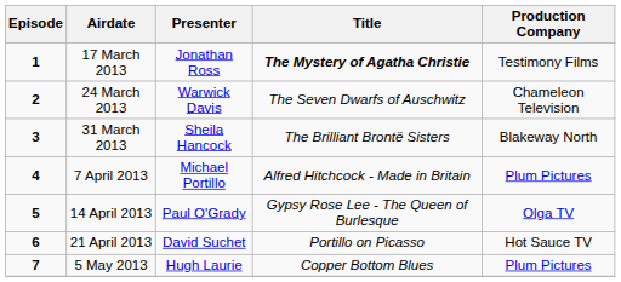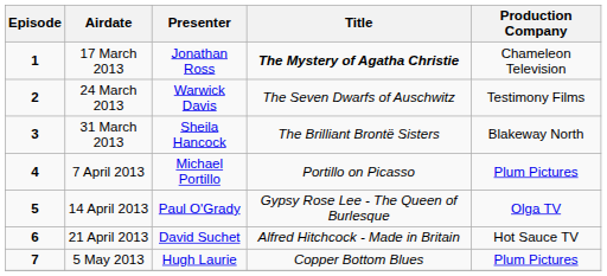 <table class="wikitable" width="699" style="text-align:center;">
 <tr>
 <th>Episode</th>
 <th>Airdate</th>
 <th>Presenter</th>
 <th>Title</th>
 <th>Production Company</th>
 </tr>
 <tr>
 <td><strong>1</strong></td>
 <td>17 March 2013</td>
 <td><a href='#'>Jonathan Ross</a></td>
 <td><strong><em>The Mystery of Agatha Christie</em></strong></td>
-<td>Testimony Films</td>
+<td>Chameleon Television</td>
 </tr>
 <tr>
 <td><strong>2</strong></td>
 <td>24 March 2013</td>
 <td><a href='#'>Warwick Davis</a></td>
 <td><em>The Seven Dwarfs of Auschwitz</em></td>
-<td>Chameleon Television</td>
+<td>Testimony Films</td>
 </tr>
 <tr>
 <td><strong>3</strong></td>
 <td>31 March 2013</td>
 <td><a href='#'>Sheila Hancock</a></td>
 <td><em>The Brilliant Brontë Sisters</em></td>
 <td>Blakeway North</td>
 </tr>
 <tr>
 <td><strong>4</strong></td>
 <td>7 April 2013</td>
 <td><a href='#'>Michael Portillo</a></td>
-<td><em>Alfred Hitchcock - Made in Britain</em></td>
+<td><em>Portillo on Picasso</em></td>
 <td><a href='#'>Plum Pictures</a></td>
 </tr>
 <tr>
 <td><strong>5</strong></td>
 <td>14 April 2013</td>
 <td><a href='#'>Paul O'Grady</a></td>
 <td><em>Gypsy Rose Lee - The Queen of Burlesque</em></td>
 <td><a href='#'>Olga TV</a></td>
 </tr>
 <tr>
 <td><strong>6</strong></td>
 <td>21 April 2013</td>
 <td><a href='#'>David Suchet</a></td>
-<td><em>Portillo on Picasso</em></td>
+<td><em>Alfred Hitchcock - Made in Britain</em></td>
 <td>Hot Sauce TV</td>
 </tr>
 <tr>
 <td><strong>7</strong></td>
 <td>5 May 2013</td>
 <td><a href='#'>Hugh Laurie</a></td>
 <td><em>Copper Bottom Blues</em></td>
 <td><a href='#'>Plum Pictures</a></td>
 </tr>
 <tr>
 </tr>
 </table>
